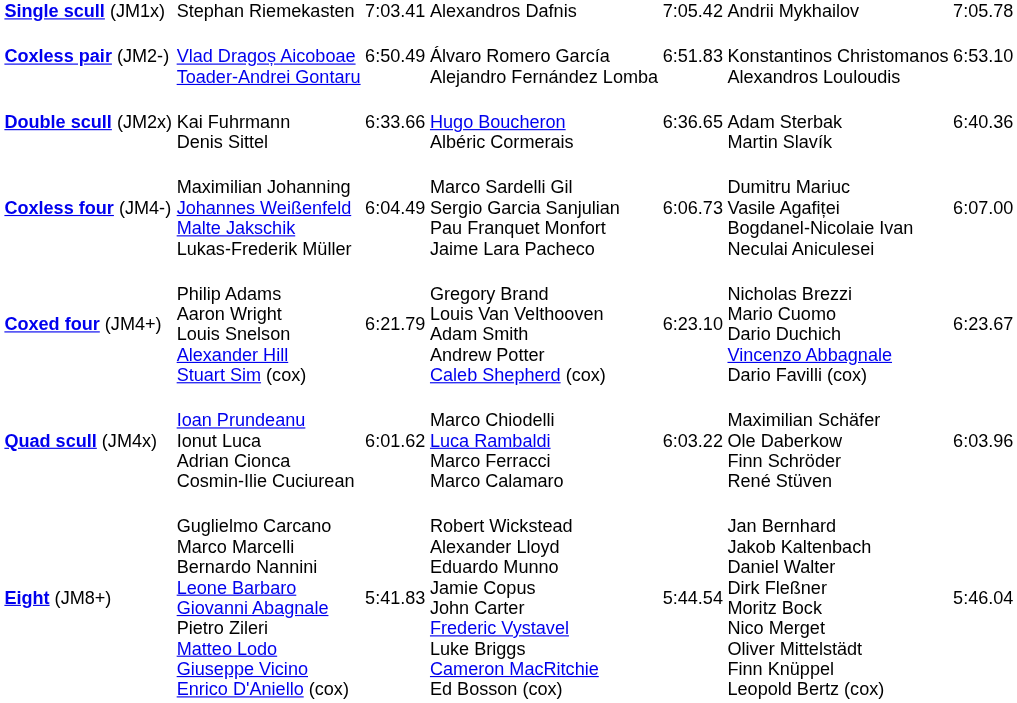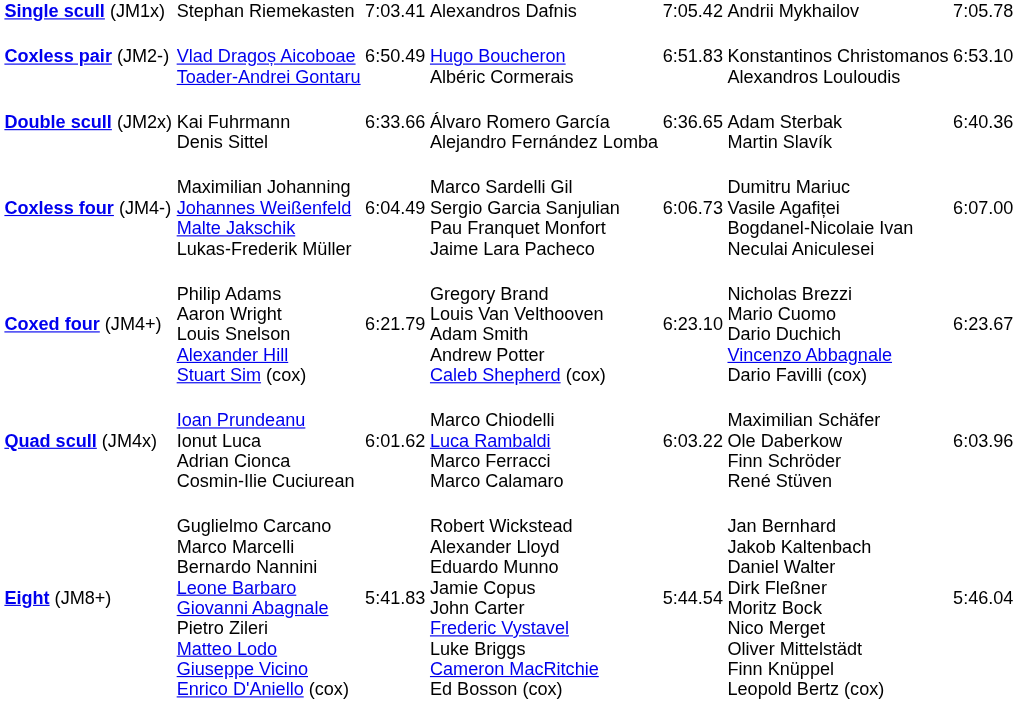 <table>
 <tr>
 <td><strong><a href='#'>Single scull</a></strong> (JM1x)</td>
 <td>Stephan Riemekasten<br></td>
 <td>7:03.41</td>
 <td>Alexandros Dafnis<br></td>
 <td>7:05.42</td>
 <td>Andrii Mykhailov<br></td>
 <td>7:05.78</td>
 </tr>
 <tr>
 <td><strong><a href='#'>Coxless pair</a></strong> (JM2-)</td>
 <td><br><a href='#'>Vlad Dragoș Aicoboae</a><br><a href='#'>Toader-Andrei Gontaru</a></td>
 <td>6:50.49</td>
-<td><br>Álvaro Romero García<br>Alejandro Fernández Lomba</td>
+<td><br><a href='#'>Hugo Boucheron</a><br>Albéric Cormerais</td>
 <td>6:51.83</td>
 <td><br>Konstantinos Christomanos<br>Alexandros Louloudis</td>
 <td>6:53.10</td>
 </tr>
 <tr>
 <td><strong><a href='#'>Double scull</a></strong> (JM2x)</td>
 <td><br>Kai Fuhrmann<br>Denis Sittel</td>
 <td>6:33.66</td>
-<td><br><a href='#'>Hugo Boucheron</a><br>Albéric Cormerais</td>
+<td><br>Álvaro Romero García<br>Alejandro Fernández Lomba</td>
 <td>6:36.65</td>
 <td><br>Adam Sterbak<br>Martin Slavík</td>
 <td>6:40.36</td>
 </tr>
 <tr>
 <td><strong><a href='#'>Coxless four</a></strong> (JM4-)</td>
 <td><br>Maximilian Johanning<br><a href='#'>Johannes Weißenfeld</a><br><a href='#'>Malte Jakschik</a><br>Lukas-Frederik Müller</td>
 <td>6:04.49</td>
 <td><br>Marco Sardelli Gil<br>Sergio Garcia Sanjulian<br>Pau Franquet Monfort<br>Jaime Lara Pacheco</td>
 <td>6:06.73</td>
 <td><br>Dumitru Mariuc<br>Vasile Agafiței<br>Bogdanel-Nicolaie Ivan<br>Neculai Aniculesei</td>
 <td>6:07.00</td>
 </tr>
 <tr>
 <td><strong><a href='#'>Coxed four</a></strong> (JM4+)</td>
 <td><br>Philip Adams<br>Aaron Wright<br>Louis Snelson<br><a href='#'>Alexander Hill</a><br><a href='#'>Stuart Sim</a> (cox)</td>
 <td>6:21.79</td>
 <td><br>Gregory Brand<br>Louis Van Velthooven<br>Adam Smith<br>Andrew Potter<br><a href='#'>Caleb Shepherd</a> (cox)</td>
 <td>6:23.10</td>
 <td><br>Nicholas Brezzi<br>Mario Cuomo<br>Dario Duchich<br><a href='#'>Vincenzo Abbagnale</a><br>Dario Favilli (cox)</td>
 <td>6:23.67</td>
 </tr>
 <tr>
 <td><strong><a href='#'>Quad scull</a></strong> (JM4x)</td>
 <td><br><a href='#'>Ioan Prundeanu</a><br>Ionut Luca<br>Adrian Cionca<br>Cosmin-Ilie Cuciurean</td>
 <td>6:01.62</td>
 <td><br>Marco Chiodelli<br><a href='#'>Luca Rambaldi</a><br>Marco Ferracci<br>Marco Calamaro</td>
 <td>6:03.22</td>
 <td><br>Maximilian Schäfer<br>Ole Daberkow<br>Finn Schröder<br>René Stüven</td>
 <td>6:03.96</td>
 </tr>
 <tr>
 <td><strong><a href='#'>Eight</a></strong> (JM8+)</td>
 <td><br>Guglielmo Carcano<br>Marco Marcelli<br>Bernardo Nannini<br><a href='#'>Leone Barbaro</a><br><a href='#'>Giovanni Abagnale</a><br>Pietro Zileri<br><a href='#'>Matteo Lodo</a><br><a href='#'>Giuseppe Vicino</a><br><a href='#'>Enrico D'Aniello</a> (cox)</td>
 <td>5:41.83</td>
 <td><br>Robert Wickstead<br>Alexander Lloyd<br>Eduardo Munno<br>Jamie Copus<br>John Carter<br><a href='#'>Frederic Vystavel</a><br>Luke Briggs<br><a href='#'>Cameron MacRitchie</a><br>Ed Bosson (cox)</td>
 <td>5:44.54</td>
 <td><br>Jan Bernhard<br>Jakob Kaltenbach<br>Daniel Walter<br>Dirk Fleßner<br>Moritz Bock<br>Nico Merget<br>Oliver Mittelstädt<br>Finn Knüppel<br>Leopold Bertz (cox)</td>
 <td>5:46.04</td>
 </tr>
 </table>
